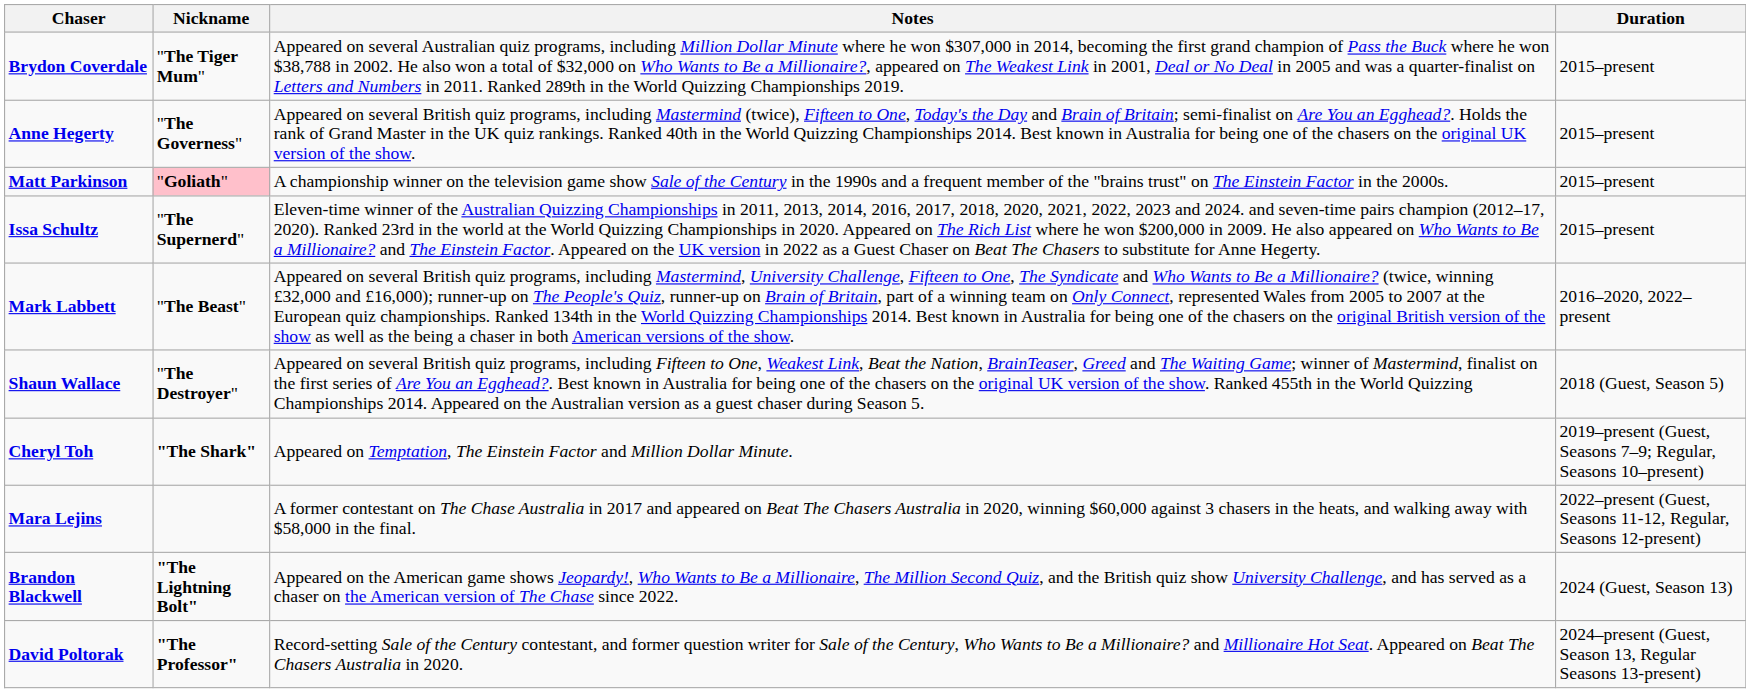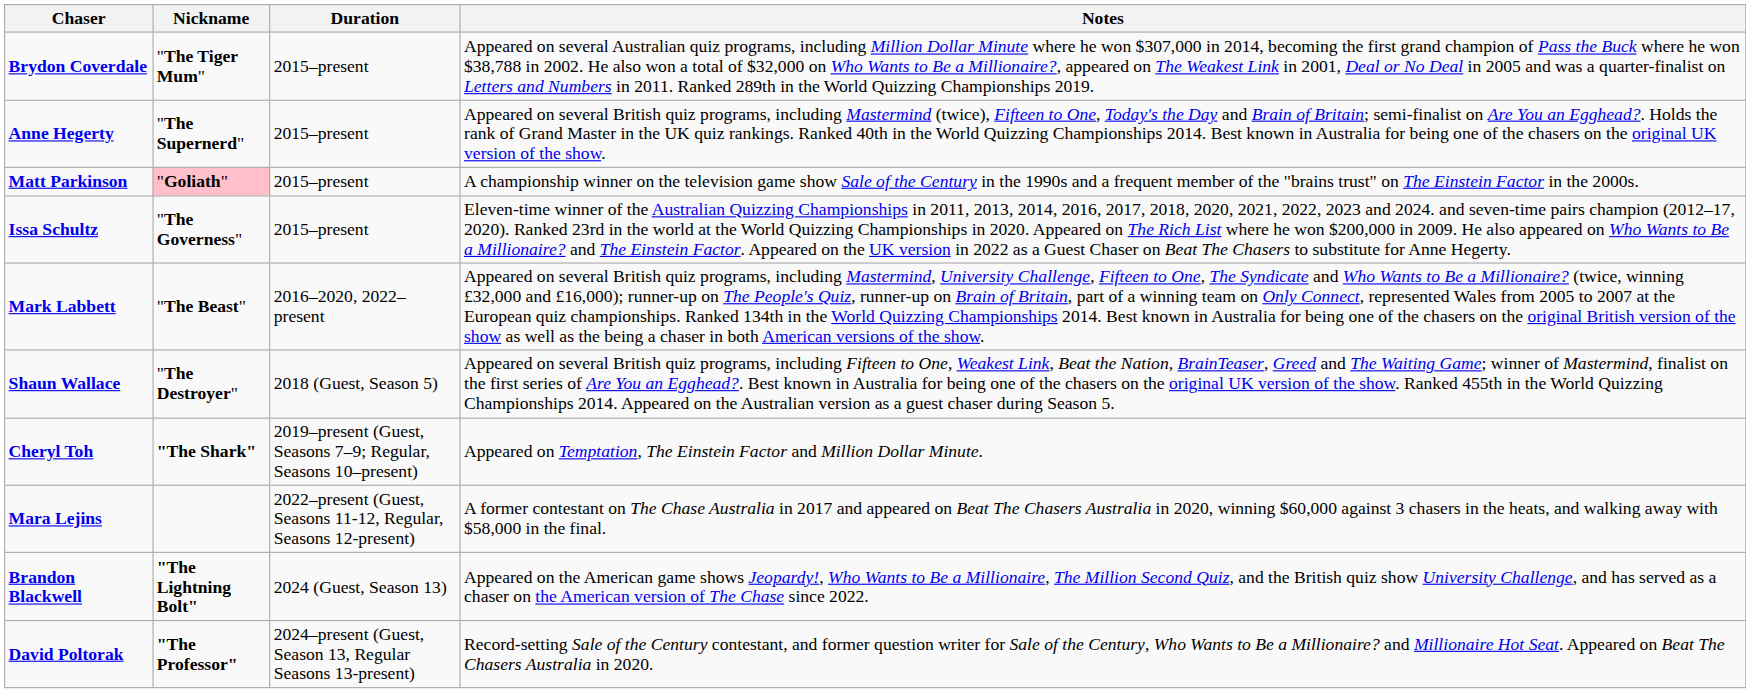 <table class="wikitable sortable sticky-header" style="width:100%">
 <tr>
 <th style="white-space:nowrap;">Chaser</th>
 <th style="white-space:nowrap;">Nickname</th>
+<th style="white-space:nowrap;">Duration</th>
 <th class=unsortable>Notes</th>
-<th style="white-space:nowrap;">Duration</th>
 </tr>
 <tr>
 <td style="white-space:nowrap;"><strong><a href='#'>Brydon Coverdale</a></strong></td>
 <td>"<strong>The Tiger Mum</strong>"</td>
+<td>2015–present</td>
 <td>Appeared on several Australian quiz programs, including <em><a href='#'>Million Dollar Minute</a></em> where he won $307,000 in 2014, becoming the first grand champion of <em><a href='#'>Pass the Buck</a></em> where he won $38,788 in 2002. He also won a total of $32,000 on <em><a href='#'>Who Wants to Be a Millionaire?</a></em>, appeared on <em><a href='#'>The Weakest Link</a></em> in 2001, <em><a href='#'>Deal or No Deal</a></em> in 2005 and was a quarter-finalist on <em><a href='#'>Letters and Numbers</a></em> in 2011. Ranked 289th in the World Quizzing Championships 2019.</td>
-<td>2015–present</td>
 </tr>
 <tr>
 <td><strong><a href='#'>Anne Hegerty</a></strong></td>
-<td>"<strong>The Governess</strong>"</td>
+<td>"<strong>The Supernerd</strong>"</td>
+<td>2015–present</td>
 <td>Appeared on several British quiz programs, including <em><a href='#'>Mastermind</a></em> (twice), <em><a href='#'>Fifteen to One</a></em>, <em><a href='#'>Today's the Day</a></em> and <em><a href='#'>Brain of Britain</a></em>; semi-finalist on <em><a href='#'>Are You an Egghead?</a></em>. Holds the rank of Grand Master in the UK quiz rankings. Ranked 40th in the World Quizzing Championships 2014. Best known in Australia for being one of the chasers on the <a href='#'>original UK version of the show</a>.</td>
-<td>2015–present</td>
 </tr>
 <tr>
 <td><strong><a href='#'>Matt Parkinson</a></strong></td>
 <td style="background: pink;">"<strong>Goliath</strong>"</td>
+<td>2015–present</td>
 <td>A championship winner on the television game show <em><a href='#'>Sale of the Century</a></em> in the 1990s and a frequent member of the "brains trust" on <em><a href='#'>The Einstein Factor</a></em> in the 2000s.</td>
-<td>2015–present</td>
 </tr>
 <tr>
 <td><strong><a href='#'>Issa Schultz</a></strong></td>
-<td>"<strong>The Supernerd</strong>"</td>
+<td>"<strong>The Governess</strong>"</td>
+<td>2015–present</td>
 <td>Eleven-time winner of the <a href='#'>Australian Quizzing Championships</a> in 2011, 2013, 2014, 2016, 2017, 2018, 2020, 2021, 2022, 2023 and 2024. and seven-time pairs champion (2012–17, 2020). Ranked 23rd in the world at the World Quizzing Championships in 2020. Appeared on <em><a href='#'>The Rich List</a></em> where he won $200,000 in 2009. He also appeared on <em><a href='#'>Who Wants to Be a Millionaire?</a></em> and <em><a href='#'>The Einstein Factor</a></em>.  Appeared on the <a href='#'>UK version</a> in 2022 as a Guest Chaser on <em>Beat The Chasers</em> to substitute for Anne Hegerty.</td>
-<td>2015–present</td>
 </tr>
 <tr>
 <td><strong><a href='#'>Mark Labbett</a></strong></td>
 <td>"<strong>The Beast</strong>"</td>
+<td>2016–2020, 2022–present</td>
 <td>Appeared on several British quiz programs, including <em><a href='#'>Mastermind</a></em>, <em><a href='#'>University Challenge</a></em>, <em><a href='#'>Fifteen to One</a></em>, <em><a href='#'>The Syndicate</a></em> and <em><a href='#'>Who Wants to Be a Millionaire?</a></em> (twice, winning £32,000 and £16,000); runner-up on <em><a href='#'>The People's Quiz</a></em>, runner-up on <em><a href='#'>Brain of Britain</a></em>, part of a winning team on <em><a href='#'>Only Connect</a></em>, represented Wales from 2005 to 2007 at the European quiz championships. Ranked 134th in the <a href='#'>World Quizzing Championships</a> 2014. Best known in Australia for being one of the chasers on the <a href='#'>original British version of the show</a> as well as the being a chaser in both <a href='#'>American versions of the show</a>.</td>
-<td>2016–2020, 2022–present</td>
 </tr>
 <tr>
 <td><strong><a href='#'>Shaun Wallace</a></strong></td>
 <td>"<strong>The Destroyer</strong>"</td>
+<td>2018 (Guest, Season 5)</td>
 <td>Appeared on several British quiz programs, including <em>Fifteen to One</em>, <em><a href='#'>Weakest Link</a></em>, <em>Beat the Nation</em>, <em><a href='#'>BrainTeaser</a></em>, <em><a href='#'>Greed</a></em> and <em><a href='#'>The Waiting Game</a></em>; winner of <em>Mastermind</em>, finalist on the first series of <em><a href='#'>Are You an Egghead?</a></em>. Best known in Australia for being one of the chasers on the <a href='#'>original UK version of the show</a>.  Ranked 455th in the World Quizzing Championships 2014.  Appeared on the Australian version as a guest chaser during Season 5.</td>
-<td>2018 (Guest, Season 5)</td>
 </tr>
 <tr>
 <td><strong><a href='#'>Cheryl Toh</a></strong></td>
 <td><strong>"The Shark"</strong></td>
+<td>2019–present (Guest, Seasons 7–9; Regular, Seasons 10–present)</td>
 <td>Appeared on <em><a href='#'>Temptation</a></em>, <em>The Einstein Factor</em> and <em>Million Dollar Minute</em>.</td>
-<td>2019–present (Guest, Seasons 7–9; Regular, Seasons 10–present)</td>
 </tr>
 <tr>
 <td><strong><a href='#'>Mara Lejins</a></strong></td>
 <td><strong></strong></td>
+<td>2022–present (Guest, Seasons 11-12, Regular, Seasons 12-present)</td>
 <td>A former contestant on <em>The Chase Australia</em> in 2017 and appeared on <em>Beat The Chasers Australia</em> in 2020, winning $60,000 against 3 chasers in the heats, and walking away with $58,000 in the final.</td>
-<td>2022–present (Guest, Seasons 11-12, Regular, Seasons 12-present)</td>
 </tr>
 <tr>
 <td><strong><a href='#'>Brandon Blackwell</a></strong></td>
 <td><strong>"The Lightning Bolt"</strong></td>
+<td>2024 (Guest, Season 13)</td>
 <td>Appeared on the American game shows <em><a href='#'>Jeopardy!</a></em>, <em><a href='#'>Who Wants to Be a Millionaire</a></em>, <em><a href='#'>The Million Second Quiz</a></em>, and the British quiz show <em><a href='#'>University Challenge</a></em>, and has served as a chaser on <a href='#'>the American version of <em>The Chase</em></a> since 2022.</td>
-<td>2024 (Guest, Season 13)</td>
 </tr>
 <tr>
 <td><strong><a href='#'>David Poltorak</a></strong></td>
 <td><strong>"The Professor"</strong></td>
+<td>2024–present (Guest, Season 13, Regular Seasons 13-present)</td>
 <td>Record-setting <em>Sale of the Century</em> contestant, and former question writer for <em>Sale of the Century</em>, <em>Who Wants to Be a Millionaire?</em> and <em><a href='#'>Millionaire Hot Seat</a></em>. Appeared on <em>Beat The Chasers Australia</em> in 2020.</td>
-<td>2024–present (Guest, Season 13, Regular Seasons 13-present)</td>
 </tr>
 </table>
